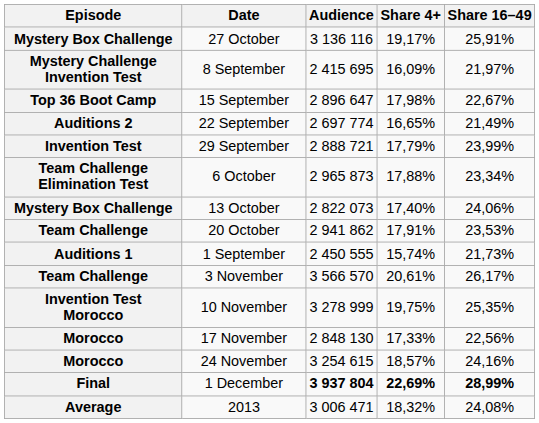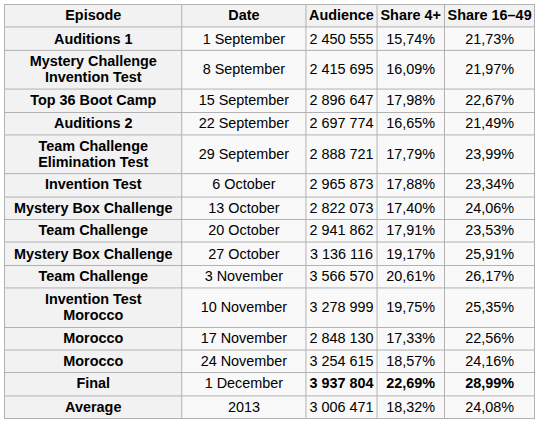 <table class="wikitable sortable" style="text-align:center">
 <tr>
 <th scope="col" style="width:190px;">Episode</th>
 <th scope="col" style="width:130px;">Date</th>
 <th>Audience</th>
 <th>Share 4+</th>
 <th>Share 16–49</th>
 </tr>
 <tr>
-<th scope="row">Mystery Box Challenge</th>
-<td>27 October</td>
-<td>3 136 116</td>
-<td>19,17%</td>
-<td>25,91%</td>
+<th scope="row">Auditions 1</th>
+<td>1 September</td>
+<td>2 450 555</td>
+<td>15,74%</td>
+<td>21,73%</td>
 </tr>
 <tr>
 <th scope="row">Mystery Challenge <br> Invention Test</th>
 <td>8 September</td>
 <td>2 415 695</td>
 <td>16,09%</td>
 <td>21,97%</td>
 </tr>
 <tr>
 <th scope="row">Top 36 Boot Camp</th>
 <td>15 September</td>
 <td>2 896 647</td>
 <td>17,98%</td>
 <td>22,67%</td>
 </tr>
 <tr>
 <th scope="row">Auditions 2</th>
 <td>22 September</td>
 <td>2 697 774</td>
 <td>16,65%</td>
 <td>21,49%</td>
 </tr>
 <tr>
-<th scope="row">Invention Test</th>
+<th scope="row">Team Challenge <br> Elimination Test</th>
 <td>29 September</td>
 <td>2 888 721</td>
 <td>17,79%</td>
 <td>23,99%</td>
 </tr>
 <tr>
-<th scope="row">Team Challenge <br> Elimination Test</th>
+<th scope="row">Invention Test</th>
 <td>6 October</td>
 <td>2 965 873</td>
 <td>17,88%</td>
 <td>23,34%</td>
 </tr>
 <tr>
 <th scope="row">Mystery Box Challenge</th>
 <td>13 October</td>
 <td>2 822 073</td>
 <td>17,40%</td>
 <td>24,06%</td>
 </tr>
 <tr>
 <th scope="row">Team Challenge</th>
 <td>20 October</td>
 <td>2 941 862</td>
 <td>17,91%</td>
 <td>23,53%</td>
 </tr>
 <tr>
-<th scope="row">Auditions 1</th>
-<td>1 September</td>
-<td>2 450 555</td>
-<td>15,74%</td>
-<td>21,73%</td>
+<th scope="row">Mystery Box Challenge</th>
+<td>27 October</td>
+<td>3 136 116</td>
+<td>19,17%</td>
+<td>25,91%</td>
 </tr>
 <tr>
 <th scope="row">Team Challenge</th>
 <td>3 November</td>
 <td>3 566 570</td>
 <td>20,61%</td>
 <td>26,17%</td>
 </tr>
 <tr>
 <th scope="row">Invention Test <br> Morocco</th>
 <td>10 November</td>
 <td>3 278 999</td>
 <td>19,75%</td>
 <td>25,35%</td>
 </tr>
 <tr>
 <th scope="row">Morocco</th>
 <td>17 November</td>
 <td>2 848 130</td>
 <td>17,33%</td>
 <td>22,56%</td>
 </tr>
 <tr>
 <th scope="row">Morocco</th>
 <td>24 November</td>
 <td>3 254 615</td>
 <td>18,57%</td>
 <td>24,16%</td>
 </tr>
 <tr>
 <th scope="row">Final</th>
 <td>1 December</td>
 <td><strong>3 937 804</strong></td>
 <td><strong>22,69%</strong></td>
 <td><strong>28,99%</strong></td>
 </tr>
 <tr>
 <th scope="row">Average</th>
 <td>2013</td>
 <td>3 006 471</td>
 <td>18,32%</td>
 <td>24,08%</td>
 </tr>
 </table>
